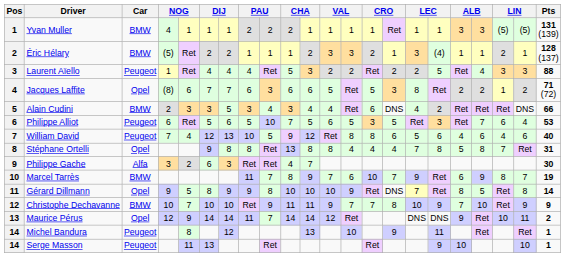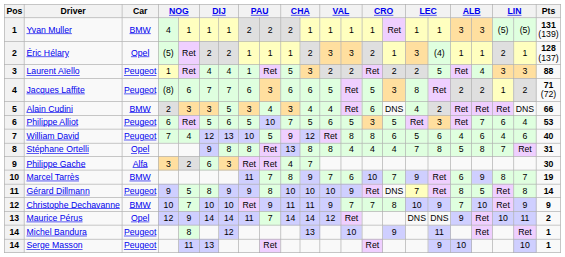 <table class="wikitable" style="font-size:85%; text-align:center">
 <tr valign="top">
 <th style="vertical-align:middle;">Pos</th>
 <th style="vertical-align:middle;">Driver</th>
 <th style="vertical-align:middle;">Car</th>
 <th colspan="2" style="text-align:center;"><a href='#'>NOG</a><br></th>
 <th colspan="2" style="text-align:center;"><a href='#'>DIJ</a><br></th>
 <th colspan="2" style="text-align:center;"><a href='#'>PAU</a><br></th>
 <th colspan="2" style="text-align:center;"><a href='#'>CHA</a><br></th>
 <th colspan="2" style="text-align:center;"><a href='#'>VAL</a><br></th>
 <th colspan="2" style="text-align:center;"><a href='#'>CRO</a><br></th>
 <th colspan="2" style="text-align:center;"><a href='#'>LEC</a><br></th>
 <th colspan="2" style="text-align:center;"><a href='#'>ALB</a><br></th>
 <th colspan="2" style="text-align:center;"><a href='#'>LIN</a><br></th>
 <th style="vertical-align:middle;">Pts</th>
 </tr>
 <tr>
 <th>1</th>
 <td style="text-align:left;"> <a href='#'>Yvan Muller</a></td>
 <td><a href='#'>BMW</a></td>
 <td style="background:#dfffdf; width:29px;">4</td>
 <td style="background:#ffffbf; width:29px;">1</td>
 <td style="background:#ffffbf; width:29px;">1</td>
 <td style="background:#ffffbf; width:29px;">1</td>
 <td style="background:#dfdfdf; width:29px;">2</td>
 <td style="background:#dfdfdf; width:29px;">2</td>
 <td style="background:#dfdfdf; width:29px;">2</td>
 <td style="background:#ffffbf; width:29px;">1</td>
 <td style="background:#ffffbf; width:29px;">1</td>
 <td style="background:#ffffbf; width:29px;">1</td>
 <td style="background:#ffffbf; width:29px;">1</td>
 <td style="background:#efcfff; width:29px;">Ret</td>
 <td style="background:#ffffbf; width:29px;">1</td>
 <td style="background:#ffffbf; width:29px;">1</td>
 <td style="background:#ffdf9f; width:29px;">3</td>
 <td style="background:#ffdf9f; width:29px;">3</td>
 <td style="background:#dfffdf; width:29px;">(5)</td>
 <td style="background:#dfffdf; width:29px;">(5)</td>
 <td><strong>131</strong> (139)</td>
 </tr>
 <tr>
 <th>2</th>
 <td style="text-align:left;"> <a href='#'>Éric Hélary</a></td>
-<td><a href='#'>BMW</a></td>
+<td><a href='#'>Opel</a></td>
 <td style="background:#dfffdf; width:29px;">(5)</td>
 <td style="background:#efcfff; width:29px;">Ret</td>
 <td style="background:#dfdfdf; width:29px;">2</td>
 <td style="background:#dfdfdf; width:29px;">2</td>
 <td style="background:#ffffbf; width:29px;">1</td>
 <td style="background:#ffffbf; width:29px;">1</td>
 <td style="background:#ffffbf; width:29px;">1</td>
 <td style="background:#dfdfdf; width:29px;">2</td>
 <td style="background:#ffdf9f; width:29px;">3</td>
 <td style="background:#ffdf9f; width:29px;">3</td>
 <td style="background:#dfdfdf; width:29px;">2</td>
 <td style="background:#ffffbf; width:29px;">1</td>
 <td style="background:#ffdf9f; width:29px;">3</td>
 <td style="background:#dfffdf; width:29px;">(4)</td>
 <td style="background:#ffffbf; width:29px;">1</td>
 <td style="background:#ffffbf; width:29px;">1</td>
 <td style="background:#dfdfdf; width:29px;">2</td>
 <td style="background:#ffffbf; width:29px;">1</td>
 <td><strong>128</strong> (137)</td>
 </tr>
 <tr>
 <th>3</th>
 <td style="text-align:left;"> <a href='#'>Laurent Aïello</a></td>
 <td><a href='#'>Peugeot</a></td>
 <td style="background:#ffffbf; width:29px;">1</td>
 <td style="background:#efcfff; width:29px;">Ret</td>
 <td style="background:#dfffdf; width:29px;">4</td>
 <td style="background:#dfffdf; width:29px;">4</td>
-<td style="background:#dfffdf; width:29px;">4</td>
+<td style="background:#dfffdf; width:29px;">1</td>
 <td style="background:#efcfff; width:29px;">Ret</td>
 <td style="background:#dfffdf; width:29px;">5</td>
 <td style="background:#ffdf9f; width:29px;">3</td>
 <td style="background:#dfdfdf; width:29px;">2</td>
 <td style="background:#dfdfdf; width:29px;">2</td>
 <td style="background:#efcfff; width:29px;">Ret</td>
 <td style="background:#dfdfdf; width:29px;">2</td>
 <td style="background:#dfdfdf; width:29px;">2</td>
 <td style="background:#dfffdf; width:29px;">5</td>
 <td style="background:#efcfff; width:29px;">Ret</td>
 <td style="background:#dfffdf; width:29px;">4</td>
 <td style="background:#ffdf9f; width:29px;">3</td>
 <td style="background:#ffdf9f; width:29px;">3</td>
 <td><strong>88</strong></td>
 </tr>
 <tr>
 <th>4</th>
 <td style="text-align:left;"> <a href='#'>Jacques Laffite</a></td>
-<td><a href='#'>Opel</a></td>
+<td><a href='#'>Peugeot</a></td>
 <td style="background:#dfffdf; width:29px;">(8)</td>
 <td style="background:#dfffdf; width:29px;">6</td>
 <td style="background:#dfffdf; width:29px;">7</td>
 <td style="background:#dfffdf; width:29px;">7</td>
 <td style="background:#dfffdf; width:29px;">6</td>
 <td style="background:#ffdf9f; width:29px;">3</td>
 <td style="background:#dfffdf; width:29px;">6</td>
 <td style="background:#dfffdf; width:29px;">6</td>
 <td style="background:#dfffdf; width:29px;">5</td>
 <td style="background:#efcfff; width:29px;">Ret</td>
 <td style="background:#dfffdf; width:29px;">5</td>
 <td style="background:#ffdf9f; width:29px;">3</td>
 <td style="background:#dfffdf; width:29px;">8</td>
 <td style="background:#efcfff; width:29px;">Ret</td>
 <td style="background:#dfdfdf; width:29px;">2</td>
 <td style="background:#dfdfdf; width:29px;">2</td>
 <td style="background:#ffffbf; width:29px;">1</td>
 <td style="background:#dfdfdf; width:29px;">2</td>
 <td><strong>71</strong> (72)</td>
 </tr>
 <tr>
 <th>5</th>
 <td style="text-align:left;"> <a href='#'>Alain Cudini</a></td>
 <td><a href='#'>BMW</a></td>
 <td style="background:#dfdfdf; width:29px;">2</td>
 <td style="background:#ffdf9f; width:29px;">3</td>
 <td style="background:#ffdf9f; width:29px;">3</td>
 <td style="background:#dfffdf; width:29px;">5</td>
 <td style="background:#ffdf9f; width:29px;">3</td>
 <td style="background:#dfffdf; width:29px;">4</td>
 <td style="background:#ffdf9f; width:29px;">3</td>
 <td style="background:#dfffdf; width:29px;">4</td>
 <td style="background:#dfffdf; width:29px;">4</td>
 <td style="background:#efcfff; width:29px;">Ret</td>
 <td style="background:#dfffdf; width:29px;">6</td>
 <td>DNS</td>
 <td style="background:#dfffdf; width:29px;">4</td>
 <td style="background:#dfdfdf; width:29px;">2</td>
 <td style="background:#efcfff; width:29px;">Ret</td>
 <td style="background:#efcfff; width:29px;">Ret</td>
 <td style="background:#efcfff; width:29px;">Ret</td>
 <td>DNS</td>
 <td><strong>66</strong></td>
 </tr>
 <tr>
 <th>6</th>
 <td style="text-align:left;"> <a href='#'>Philippe Alliot</a></td>
 <td><a href='#'>Peugeot</a></td>
 <td style="background:#dfffdf; width:29px;">6</td>
 <td style="background:#efcfff; width:29px;">Ret</td>
 <td style="background:#dfffdf; width:29px;">5</td>
 <td style="background:#dfffdf; width:29px;">6</td>
 <td style="background:#dfffdf; width:29px;">5</td>
 <td style="background:#cfcfff; width:29px;">10</td>
 <td style="background:#dfffdf; width:29px;">7</td>
 <td style="background:#dfffdf; width:29px;">5</td>
 <td style="background:#dfffdf; width:29px;">6</td>
 <td style="background:#dfffdf; width:29px;">5</td>
 <td style="background:#ffdf9f; width:29px;">3</td>
 <td style="background:#dfffdf; width:29px;">5</td>
 <td style="background:#efcfff; width:29px;">Ret</td>
 <td style="background:#ffdf9f; width:29px;">3</td>
 <td style="background:#efcfff; width:29px;">Ret</td>
 <td style="background:#dfffdf; width:29px;">7</td>
 <td style="background:#dfffdf; width:29px;">6</td>
 <td style="background:#dfffdf; width:29px;">4</td>
 <td><strong>53</strong></td>
 </tr>
 <tr>
 <th>7</th>
 <td style="text-align:left;"> <a href='#'>William David</a></td>
 <td><a href='#'>Peugeot</a></td>
 <td style="background:#dfffdf; width:29px;">7</td>
 <td style="background:#dfffdf; width:29px;">4</td>
 <td style="background:#cfcfff; width:29px;">12</td>
 <td style="background:#cfcfff; width:29px;">13</td>
 <td style="background:#cfcfff; width:29px;">10</td>
 <td style="background:#dfffdf; width:29px;">5</td>
 <td style="background:#efcfff; width:29px;">9</td>
 <td style="background:#cfcfff; width:29px;">12</td>
 <td style="background:#efcfff; width:29px;">Ret</td>
 <td style="background:#dfffdf; width:29px;">8</td>
 <td style="background:#dfffdf; width:29px;">8</td>
 <td style="background:#dfffdf; width:29px;">6</td>
 <td style="background:#dfffdf; width:29px;">5</td>
 <td style="background:#dfffdf; width:29px;">6</td>
 <td style="background:#dfffdf; width:29px;">4</td>
 <td style="background:#dfffdf; width:29px;">6</td>
 <td style="background:#dfffdf; width:29px;">4</td>
 <td style="background:#dfffdf; width:29px;">6</td>
 <td><strong>40</strong></td>
 </tr>
 <tr>
 <th>8</th>
 <td style="text-align:left;"> <a href='#'>Stéphane Ortelli</a></td>
 <td><a href='#'>Opel</a></td>
 <td></td>
 <td></td>
 <td style="background:#cfcfff; width:29px;">9</td>
 <td style="background:#dfffdf; width:29px;">8</td>
 <td style="background:#dfffdf; width:29px;">8</td>
 <td style="background:#efcfff; width:29px;">Ret</td>
 <td style="background:#cfcfff; width:29px;">13</td>
 <td style="background:#dfffdf; width:29px;">8</td>
 <td style="background:#dfffdf; width:29px;">8</td>
 <td style="background:#dfffdf; width:29px;">4</td>
 <td style="background:#dfffdf; width:29px;">4</td>
 <td style="background:#dfffdf; width:29px;">4</td>
 <td style="background:#dfffdf; width:29px;">7</td>
 <td style="background:#dfffdf; width:29px;">8</td>
 <td style="background:#dfffdf; width:29px;">5</td>
 <td style="background:#dfffdf; width:29px;">8</td>
 <td style="background:#dfffdf; width:29px;">7</td>
 <td style="background:#efcfff; width:29px;">Ret</td>
 <td><strong>31</strong></td>
 </tr>
 <tr>
 <th>9</th>
 <td style="text-align:left;"> <a href='#'>Philippe Gache</a></td>
 <td><a href='#'>Alfa</a></td>
 <td style="background:#ffdf9f; width:29px;">3</td>
 <td style="background:#dfdfdf; width:29px;">2</td>
 <td style="background:#dfffdf; width:29px;">6</td>
 <td style="background:#ffdf9f; width:29px;">3</td>
 <td style="background:#efcfff; width:29px;">Ret</td>
 <td style="background:#efcfff; width:29px;">Ret</td>
 <td style="background:#dfffdf; width:29px;">4</td>
 <td style="background:#dfffdf; width:29px;">7</td>
 <td></td>
 <td></td>
 <td></td>
 <td></td>
 <td></td>
 <td></td>
 <td></td>
 <td></td>
 <td></td>
 <td></td>
 <td><strong>30</strong></td>
 </tr>
 <tr>
 <th>10</th>
 <td style="text-align:left;"> <a href='#'>Marcel Tarrès</a></td>
 <td><a href='#'>BMW</a></td>
 <td></td>
 <td></td>
 <td></td>
 <td></td>
 <td style="background:#cfcfff; width:29px;">11</td>
 <td style="background:#dfffdf; width:29px;">7</td>
 <td style="background:#dfffdf; width:29px;">8</td>
 <td style="background:#cfcfff; width:29px;">9</td>
 <td style="background:#dfffdf; width:29px;">7</td>
 <td style="background:#dfffdf; width:29px;">6</td>
 <td style="background:#cfcfff; width:29px;">10</td>
 <td style="background:#dfffdf; width:29px;">7</td>
 <td style="background:#cfcfff; width:29px;">9</td>
 <td style="background:#efcfff; width:29px;">Ret</td>
 <td style="background:#dfffdf; width:29px;">6</td>
 <td style="background:#cfcfff; width:29px;">9</td>
 <td style="background:#dfffdf; width:29px;">8</td>
 <td style="background:#dfffdf; width:29px;">7</td>
 <td><strong>19</strong></td>
 </tr>
 <tr>
 <th>11</th>
 <td style="text-align:left;"> <a href='#'>Gérard Dillmann</a></td>
-<td><a href='#'>Opel</a></td>
+<td><a href='#'>Peugeot</a></td>
 <td style="background:#cfcfff; width:29px;">9</td>
 <td style="background:#dfffdf; width:29px;">5</td>
 <td style="background:#dfffdf; width:29px;">8</td>
 <td style="background:#cfcfff; width:29px;">9</td>
 <td style="background:#cfcfff; width:29px;">9</td>
 <td style="background:#dfffdf; width:29px;">8</td>
 <td style="background:#cfcfff; width:29px;">10</td>
 <td style="background:#cfcfff; width:29px;">10</td>
 <td style="background:#cfcfff; width:29px;">10</td>
 <td style="background:#cfcfff; width:29px;">9</td>
 <td style="background:#efcfff; width:29px;">Ret</td>
 <td>DNS</td>
 <td style="background:#ffffbf; width:29px;">7</td>
 <td style="background:#efcfff; width:29px;">Ret</td>
 <td style="background:#dfffdf; width:29px;">8</td>
 <td style="background:#dfffdf; width:29px;">5</td>
 <td style="background:#efcfff; width:29px;">Ret</td>
 <td style="background:#dfffdf; width:29px;">8</td>
 <td><strong>14</strong></td>
 </tr>
 <tr>
 <th>12</th>
 <td style="text-align:left;" nowrap> <a href='#'>Christophe Dechavanne</a></td>
 <td><a href='#'>BMW</a></td>
 <td style="background:#cfcfff; width:29px;">10</td>
 <td style="background:#dfffdf; width:29px;">7</td>
 <td style="background:#cfcfff; width:29px;">10</td>
 <td style="background:#cfcfff; width:29px;">10</td>
 <td style="background:#efcfff; width:29px;">Ret</td>
 <td style="background:#cfcfff; width:29px;">9</td>
 <td style="background:#cfcfff; width:29px;">11</td>
 <td style="background:#cfcfff; width:29px;">11</td>
 <td style="background:#cfcfff; width:29px;">9</td>
 <td style="background:#dfffdf; width:29px;">7</td>
 <td style="background:#dfffdf; width:29px;">7</td>
 <td style="background:#dfffdf; width:29px;">8</td>
 <td style="background:#cfcfff; width:29px;">10</td>
 <td style="background:#cfcfff; width:29px;">9</td>
 <td style="background:#dfffdf; width:29px;">7</td>
 <td style="background:#cfcfff; width:29px;">10</td>
 <td style="background:#efcfff; width:29px;">Ret</td>
 <td style="background:#cfcfff; width:29px;">9</td>
 <td><strong>9</strong></td>
 </tr>
 <tr>
 <th>13</th>
 <td style="text-align:left;"> <a href='#'>Maurice Pérus</a></td>
 <td><a href='#'>Opel</a></td>
 <td style="background:#cfcfff; width:29px;">12</td>
 <td style="background:#cfcfff; width:29px;">9</td>
 <td style="background:#cfcfff; width:29px;">14</td>
 <td style="background:#cfcfff; width:29px;">14</td>
 <td style="background:#cfcfff; width:29px;">11</td>
 <td style="background:#dfffdf; width:29px;">7</td>
 <td style="background:#cfcfff; width:29px;">14</td>
 <td style="background:#cfcfff; width:29px;">14</td>
 <td style="background:#cfcfff; width:29px;">12</td>
 <td style="background:#efcfff; width:29px;">Ret</td>
 <td></td>
 <td></td>
 <td>DNS</td>
 <td>DNS</td>
 <td style="background:#cfcfff; width:29px;">9</td>
 <td style="background:#efcfff; width:29px;">Ret</td>
 <td style="background:#cfcfff; width:29px;">10</td>
 <td style="background:#cfcfff; width:29px;">11</td>
 <td><strong>2</strong></td>
 </tr>
 <tr>
 <th>14</th>
 <td style="text-align:left;"> <a href='#'>Michel Bandura</a></td>
 <td><a href='#'>Peugeot</a></td>
 <td></td>
 <td style="background:#dfffdf; width:29px;">8</td>
 <td></td>
 <td style="background:#cfcfff; width:29px;">12</td>
 <td></td>
 <td></td>
 <td></td>
 <td style="background:#cfcfff; width:29px;">13</td>
 <td></td>
 <td style="background:#cfcfff; width:29px;">10</td>
 <td></td>
 <td style="background:#cfcfff; width:29px;">9</td>
 <td></td>
 <td style="background:#cfcfff; width:29px;">11</td>
 <td></td>
 <td style="background:#efcfff; width:29px;">Ret</td>
 <td></td>
 <td style="background:#efcfff; width:29px;">Ret</td>
 <td><strong>1</strong></td>
 </tr>
 <tr>
 <th>14</th>
 <td style="text-align:left;"> <a href='#'>Serge Masson</a></td>
 <td><a href='#'>Peugeot</a></td>
 <td></td>
 <td style="background:#cfcfff; width:29px;">11</td>
 <td style="background:#cfcfff; width:29px;">13</td>
 <td></td>
 <td></td>
 <td style="background:#efcfff; width:29px;">Ret</td>
 <td></td>
 <td></td>
 <td></td>
 <td></td>
 <td style="background:#efcfff; width:29px;">Ret</td>
 <td></td>
 <td></td>
 <td style="background:#cfcfff; width:29px;">9</td>
 <td style="background:#cfcfff; width:29px;">10</td>
 <td></td>
 <td></td>
 <td style="background:#cfcfff; width:29px;">10</td>
 <td><strong>1</strong></td>
 </tr>
 </table>
